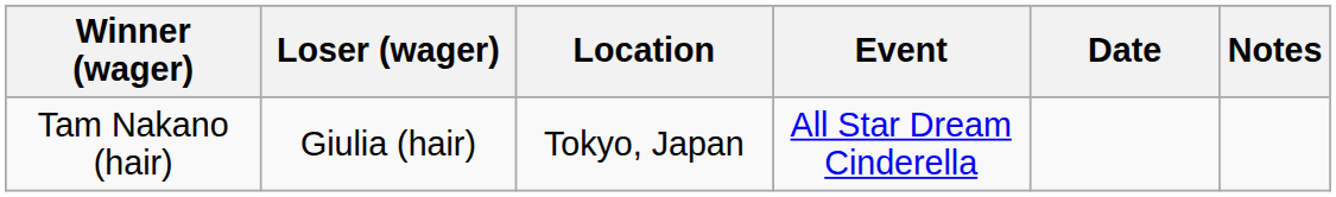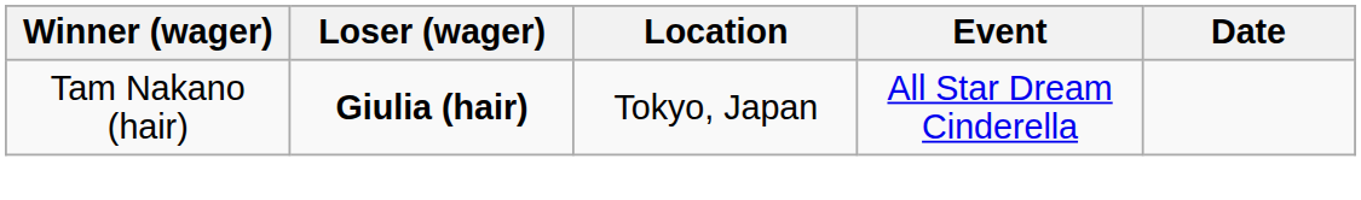 <table class="wikitable sortable" width=100%  style="text-align: center">
 <tr>
 <th width=20% scope="col">Winner (wager)</th>
 <th width=20% scope="col">Loser (wager)</th>
 <th width=20% scope="col">Location</th>
 <th width=20% scope="col">Event</th>
 <th width=15% scope="col">Date</th>
-<th class="unsortable" width=5% scope="col">Notes</th>
 </tr>
 <tr>
 <td>Tam Nakano (hair)</td>
-<td>Giulia  (hair)</td>
+<td><strong>Giulia  (hair)</strong></td>
 <td>Tokyo, Japan</td>
 <td><a href='#'>All Star Dream Cinderella</a></td>
 <td></td>
-<td></td>
 </tr>
 </table>
